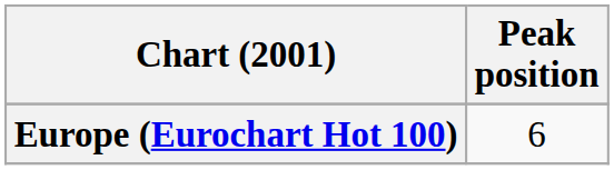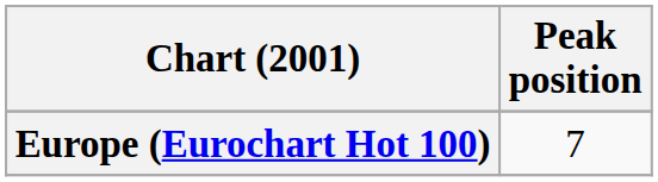 <table class="wikitable sortable plainrowheaders" style="text-align:center">
 <tr>
 <th scope="col">Chart (2001)</th>
 <th scope="col">Peak<br>position</th>
 </tr>
 <tr>
 </tr>
 <tr>
 </tr>
 <tr>
 </tr>
 <tr>
 </tr>
 <tr>
 </tr>
 <tr>
 <th scope="row">Europe (<a href='#'>Eurochart Hot 100</a>)</th>
-<td>6</td>
+<td>7</td>
 </tr>
 <tr>
 </tr>
 <tr>
 </tr>
 <tr>
 </tr>
 <tr>
 </tr>
 <tr>
 </tr>
 <tr>
 </tr>
 <tr>
 </tr>
 <tr>
 </tr>
 <tr>
 </tr>
 <tr>
 </tr>
 <tr>
 </tr>
 <tr>
 </tr>
 <tr>
 </tr>
 </table>
